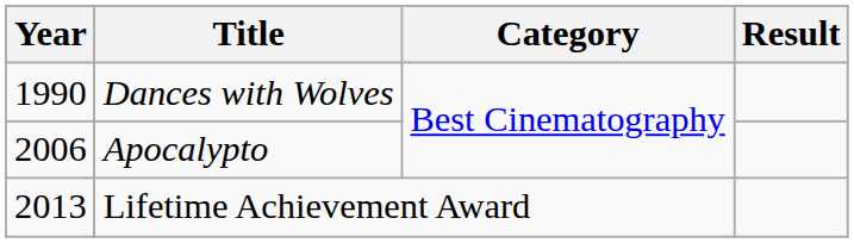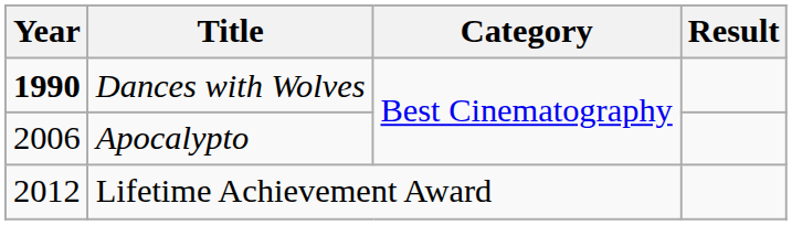 <table class="wikitable">
 <tr>
 <th>Year</th>
 <th>Title</th>
 <th>Category</th>
 <th>Result</th>
 </tr>
 <tr>
-<td>1990</td>
+<td><strong>1990</strong></td>
 <td><em>Dances with Wolves</em></td>
 <td rowspan=2><a href='#'>Best Cinematography</a></td>
 <td></td>
 </tr>
 <tr>
 <td>2006</td>
 <td><em>Apocalypto</em></td>
 <td></td>
 </tr>
 <tr>
-<td>2013</td>
+<td>2012</td>
 <td colspan=2>Lifetime Achievement Award</td>
 <td></td>
 </tr>
 </table>
